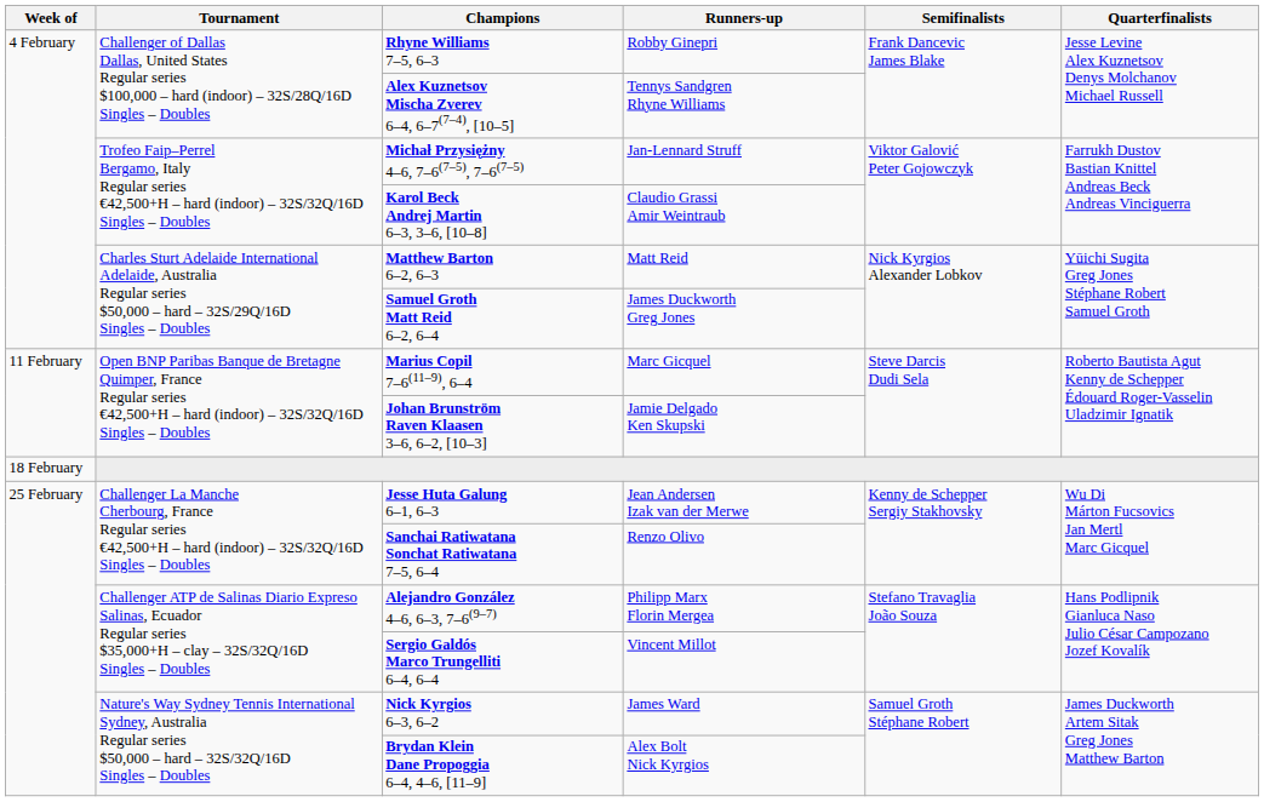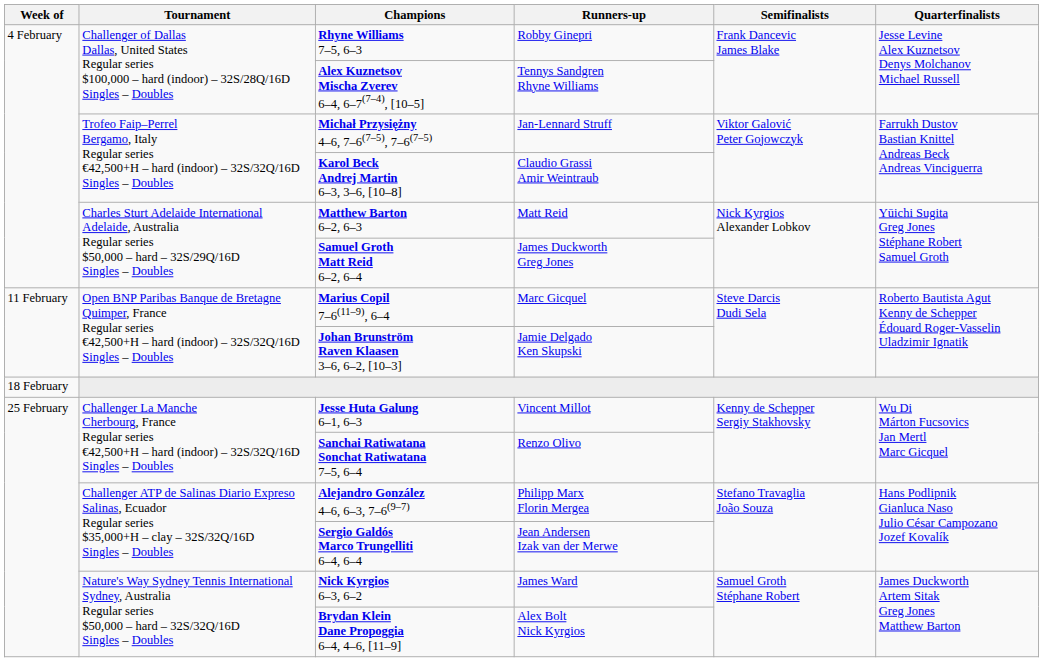 <table class="wikitable" style="font-size:85%;">
 <tr>
 <th width="75">Week of</th>
 <th width="250">Tournament</th>
 <th width="210">Champions</th>
 <th width="210">Runners-up</th>
 <th width="170">Semifinalists</th>
 <th width="170">Quarterfinalists</th>
 </tr>
 <tr valign=top>
 <td rowspan=6>4 February</td>
 <td rowspan=2><a href='#'>Challenger of Dallas</a><br><a href='#'>Dallas</a>, United States<br>Regular series<br>$100,000 – hard (indoor) – 32S/28Q/16D<br> <a href='#'>Singles</a> – <a href='#'>Doubles</a></td>
 <td> <strong><a href='#'>Rhyne Williams</a></strong> <br>7–5, 6–3</td>
 <td> <a href='#'>Robby Ginepri</a></td>
 <td rowspan=2> <a href='#'>Frank Dancevic</a> <br>  <a href='#'>James Blake</a></td>
 <td rowspan=2> <a href='#'>Jesse Levine</a> <br> <a href='#'>Alex Kuznetsov</a> <br> <a href='#'>Denys Molchanov</a> <br>  <a href='#'>Michael Russell</a></td>
 </tr>
 <tr valign=top>
 <td> <strong><a href='#'>Alex Kuznetsov</a></strong><br>  <strong><a href='#'>Mischa Zverev</a></strong><br> 6–4, 6–7<sup>(7–4)</sup>, [10–5]</td>
 <td> <a href='#'>Tennys Sandgren</a><br> <a href='#'>Rhyne Williams</a></td>
 </tr>
 <tr valign=top>
 <td rowspan=2><a href='#'>Trofeo Faip–Perrel</a><br><a href='#'>Bergamo</a>, Italy<br>Regular series<br>€42,500+H – hard (indoor) – 32S/32Q/16D<br> <a href='#'>Singles</a> – <a href='#'>Doubles</a></td>
 <td> <strong><a href='#'>Michał Przysiężny</a></strong> <br>4–6, 7–6<sup>(7–5)</sup>, 7–6<sup>(7–5)</sup></td>
 <td> <a href='#'>Jan-Lennard Struff</a></td>
 <td rowspan=2> <a href='#'>Viktor Galović</a> <br>  <a href='#'>Peter Gojowczyk</a></td>
 <td rowspan=2> <a href='#'>Farrukh Dustov</a> <br> <a href='#'>Bastian Knittel</a> <br> <a href='#'>Andreas Beck</a> <br>  <a href='#'>Andreas Vinciguerra</a></td>
 </tr>
 <tr valign=top>
 <td> <strong><a href='#'>Karol Beck</a></strong><br> <strong><a href='#'>Andrej Martin</a></strong><br> 6–3, 3–6, [10–8]</td>
 <td> <a href='#'>Claudio Grassi</a><br> <a href='#'>Amir Weintraub</a></td>
 </tr>
 <tr valign=top>
 <td rowspan=2><a href='#'>Charles Sturt Adelaide International</a><br><a href='#'>Adelaide</a>, Australia<br>Regular series<br>$50,000 – hard – 32S/29Q/16D<br> <a href='#'>Singles</a> – <a href='#'>Doubles</a></td>
 <td> <strong><a href='#'>Matthew Barton</a></strong><br> 6–2, 6–3</td>
 <td> <a href='#'>Matt Reid</a></td>
 <td rowspan=2> <a href='#'>Nick Kyrgios</a> <br>  Alexander Lobkov</td>
 <td rowspan=2> <a href='#'>Yūichi Sugita</a> <br> <a href='#'>Greg Jones</a> <br> <a href='#'>Stéphane Robert</a> <br>  <a href='#'>Samuel Groth</a></td>
 </tr>
 <tr valign=top>
 <td> <strong><a href='#'>Samuel Groth</a></strong><br> <strong><a href='#'>Matt Reid</a></strong> <br> 6–2, 6–4</td>
 <td> <a href='#'>James Duckworth</a><br> <a href='#'>Greg Jones</a></td>
 </tr>
 <tr valign=top>
 <td rowspan=2>11 February</td>
 <td rowspan=2><a href='#'>Open BNP Paribas Banque de Bretagne</a><br><a href='#'>Quimper</a>, France<br>Regular series<br>€42,500+H – hard (indoor) – 32S/32Q/16D<br> <a href='#'>Singles</a> – <a href='#'>Doubles</a></td>
 <td> <strong><a href='#'>Marius Copil</a></strong> <br> 7–6<sup>(11–9)</sup>, 6–4</td>
 <td> <a href='#'>Marc Gicquel</a></td>
 <td rowspan=2> <a href='#'>Steve Darcis</a> <br>  <a href='#'>Dudi Sela</a></td>
 <td rowspan=2> <a href='#'>Roberto Bautista Agut</a> <br>  <a href='#'>Kenny de Schepper</a> <br>  <a href='#'>Édouard Roger-Vasselin</a> <br>  <a href='#'>Uladzimir Ignatik</a></td>
 </tr>
 <tr valign=top>
 <td> <strong><a href='#'>Johan Brunström</a></strong><br> <strong><a href='#'>Raven Klaasen</a></strong><br> 3–6, 6–2, [10–3]</td>
 <td> <a href='#'>Jamie Delgado</a><br> <a href='#'>Ken Skupski</a></td>
 </tr>
 <tr valign=top>
 <td rowspan=1>18 February</td>
 <td colspan=5 bgcolor="#ededed"></td>
 </tr>
 <tr valign=top>
 <td rowspan=6>25 February</td>
 <td rowspan=2><a href='#'>Challenger La Manche</a><br><a href='#'>Cherbourg</a>, France<br>Regular series<br>€42,500+H – hard (indoor) – 32S/32Q/16D<br> <a href='#'>Singles</a> – <a href='#'>Doubles</a></td>
 <td> <strong><a href='#'>Jesse Huta Galung</a></strong><br>6–1, 6–3</td>
-<td> <a href='#'>Jean Andersen</a><br> <a href='#'>Izak van der Merwe</a></td>
+<td> <a href='#'>Vincent Millot</a></td>
 <td rowspan=2> <a href='#'>Kenny de Schepper</a> <br>  <a href='#'>Sergiy Stakhovsky</a></td>
 <td rowspan=2> <a href='#'>Wu Di</a> <br> <a href='#'>Márton Fucsovics</a> <br> <a href='#'>Jan Mertl</a> <br>  <a href='#'>Marc Gicquel</a></td>
 </tr>
 <tr valign=top>
 <td> <strong><a href='#'>Sanchai Ratiwatana</a></strong><br> <strong><a href='#'>Sonchat Ratiwatana</a></strong><br>7–5, 6–4</td>
 <td> <a href='#'>Renzo Olivo</a></td>
 </tr>
 <tr valign=top>
 <td rowspan=2><a href='#'>Challenger ATP de Salinas Diario Expreso</a><br><a href='#'>Salinas</a>, Ecuador<br>Regular series<br>$35,000+H – clay – 32S/32Q/16D<br> <a href='#'>Singles</a> – <a href='#'>Doubles</a></td>
 <td> <strong><a href='#'>Alejandro González</a></strong><br>4–6, 6–3, 7–6<sup>(9–7)</sup></td>
 <td> <a href='#'>Philipp Marx</a><br> <a href='#'>Florin Mergea</a></td>
 <td rowspan=2> <a href='#'>Stefano Travaglia</a> <br>  <a href='#'>João Souza</a></td>
 <td rowspan=2> <a href='#'>Hans Podlipnik</a> <br>  <a href='#'>Gianluca Naso</a> <br> <a href='#'>Julio César Campozano</a> <br>  <a href='#'>Jozef Kovalík</a></td>
 </tr>
 <tr valign=top>
 <td> <strong><a href='#'>Sergio Galdós</a></strong><br> <strong><a href='#'>Marco Trungelliti</a></strong><br>6–4, 6–4</td>
-<td> <a href='#'>Vincent Millot</a></td>
+<td> <a href='#'>Jean Andersen</a><br> <a href='#'>Izak van der Merwe</a></td>
 </tr>
 <tr valign=top>
 <td rowspan=2><a href='#'>Nature's Way Sydney Tennis International</a><br><a href='#'>Sydney</a>, Australia<br>Regular series<br>$50,000 – hard – 32S/32Q/16D<br> <a href='#'>Singles</a> – <a href='#'>Doubles</a></td>
 <td> <strong><a href='#'>Nick Kyrgios</a></strong><br>6–3, 6–2</td>
 <td> <a href='#'>James Ward</a></td>
 <td rowspan=2> <a href='#'>Samuel Groth</a> <br>  <a href='#'>Stéphane Robert</a></td>
 <td rowspan=2> <a href='#'>James Duckworth</a> <br> <a href='#'>Artem Sitak</a><br>  <a href='#'>Greg Jones</a> <br>  <a href='#'>Matthew Barton</a></td>
 </tr>
 <tr valign=top>
 <td> <strong><a href='#'>Brydan Klein</a></strong><br> <strong><a href='#'>Dane Propoggia</a></strong><br>6–4, 4–6, [11–9]</td>
 <td> <a href='#'>Alex Bolt</a><br> <a href='#'>Nick Kyrgios</a></td>
 </tr>
 </table>
